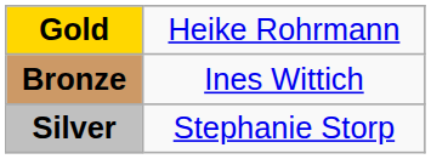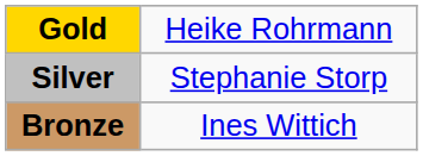 <table class="wikitable" style="text-align:center; " width="35%">
 <tr>
 <td bgcolor="gold"><strong>Gold</strong></td>
 <td><a href='#'>Heike Rohrmann</a><br>  <small><em></em></small></td>
 </tr>
 <tr>
+<td bgcolor="silver"><strong>Silver</strong></td>
+<td><a href='#'>Stephanie Storp</a><br>  <small><em></em></small></td>
+</tr>
+<tr>
 <td bgcolor="CC9966"><strong>Bronze</strong></td>
 <td><a href='#'>Ines Wittich</a><br>  <small><em></em></small></td>
 </tr>
-<tr>
-<td bgcolor="silver"><strong>Silver</strong></td>
-<td><a href='#'>Stephanie Storp</a><br>  <small><em></em></small></td>
-</tr>
 </table>
